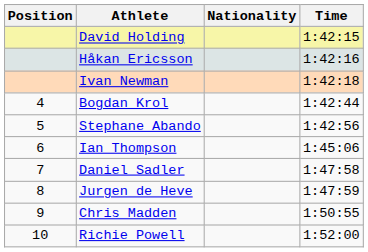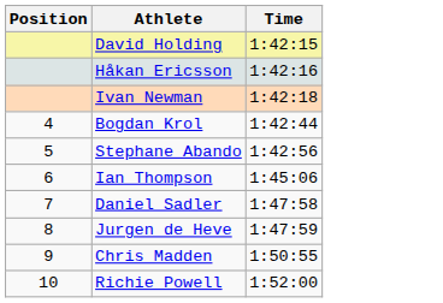 <table class="wikitable sortable">
 <tr>
 <th>Position</th>
 <th>Athlete</th>
-<th>Nationality</th>
 <th>Time</th>
 </tr>
 <tr bgcolor="#F7F6A8">
 <td align=center></td>
 <td><a href='#'>David Holding</a></td>
-<td></td>
 <td>1:42:15</td>
 </tr>
 <tr bgcolor="#DCE5E5">
 <td align=center></td>
 <td><a href='#'>Håkan Ericsson</a></td>
-<td></td>
 <td>1:42:16</td>
 </tr>
 <tr bgcolor="#FFDAB9">
 <td align=center></td>
 <td><a href='#'>Ivan Newman</a></td>
-<td></td>
 <td>1:42:18</td>
 </tr>
 <tr>
 <td align=center>4</td>
 <td><a href='#'>Bogdan Krol</a></td>
-<td></td>
 <td>1:42:44</td>
 </tr>
 <tr>
 <td align=center>5</td>
 <td><a href='#'>Stephane Abando</a></td>
-<td></td>
 <td>1:42:56</td>
 </tr>
 <tr>
 <td align=center>6</td>
 <td><a href='#'>Ian Thompson</a></td>
-<td></td>
 <td>1:45:06</td>
 </tr>
 <tr>
 <td align=center>7</td>
 <td><a href='#'>Daniel Sadler</a></td>
-<td></td>
 <td>1:47:58</td>
 </tr>
 <tr>
 <td align=center>8</td>
 <td><a href='#'>Jurgen de Heve</a></td>
-<td></td>
 <td>1:47:59</td>
 </tr>
 <tr>
 <td align=center>9</td>
 <td><a href='#'>Chris Madden</a></td>
-<td></td>
 <td>1:50:55</td>
 </tr>
 <tr>
 <td align=center>10</td>
 <td><a href='#'>Richie Powell</a></td>
-<td></td>
 <td>1:52:00</td>
 </tr>
 </table>
